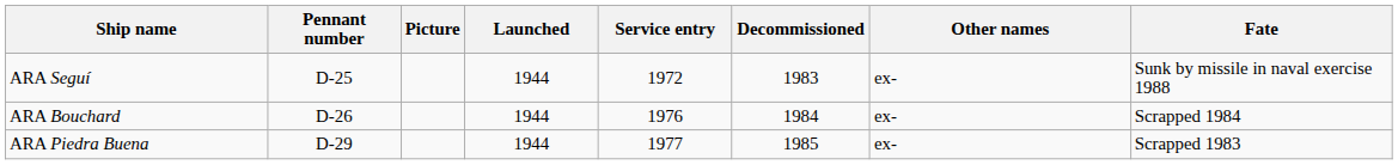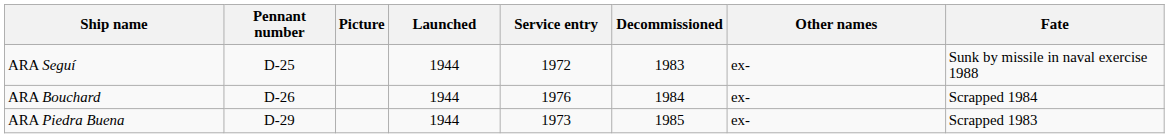 <table class="wikitable">
 <tr>
 <th width="20%">Ship name</th>
 <th width="10%">Pennant number</th>
 <th>Picture</th>
 <th width="10%">Launched</th>
 <th width="10%">Service entry</th>
 <th width="10%">Decommissioned</th>
 <th width="20%">Other names</th>
 <th width="20%">Fate</th>
 </tr>
 <tr>
 <td align="left">ARA <em>Seguí</em></td>
 <td align="center">D-25</td>
 <td></td>
 <td align="center">1944</td>
 <td align="center">1972</td>
 <td align="center">1983</td>
 <td align="left">ex-</td>
 <td align="left">Sunk by missile in naval exercise 1988</td>
 </tr>
 <tr>
 <td align="left">ARA <em>Bouchard</em></td>
 <td align="center">D-26</td>
 <td></td>
 <td align="center">1944</td>
 <td align="center">1976</td>
 <td align="center">1984</td>
 <td align="left">ex-</td>
 <td align="left">Scrapped 1984</td>
 </tr>
 <tr>
 <td align="left">ARA <em>Piedra Buena</em> </td>
 <td align="center">D-29</td>
 <td></td>
 <td align="center">1944</td>
-<td align="center">1977</td>
+<td align="center">1973</td>
 <td align="center">1985</td>
 <td align="left">ex-</td>
 <td align="left">Scrapped 1983</td>
 </tr>
 </table>
